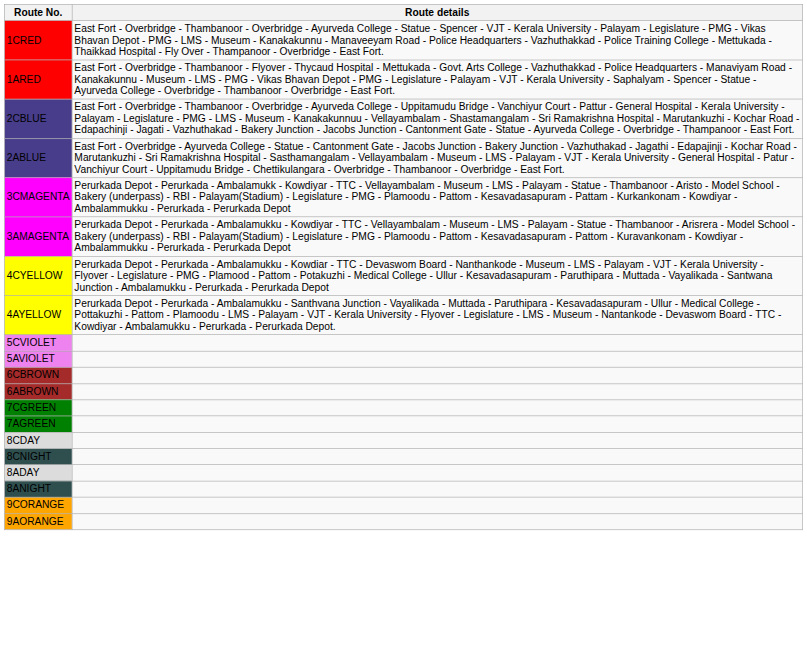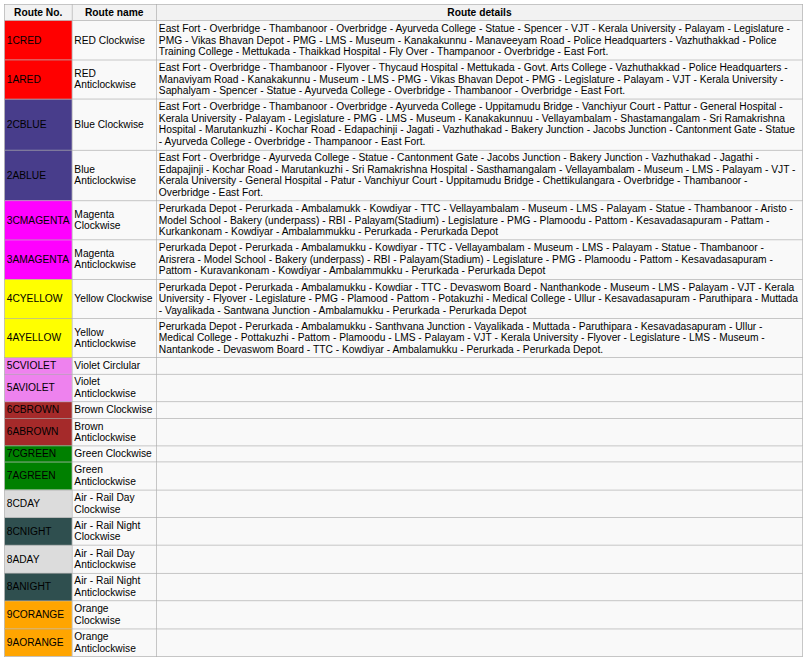 <table class="wikitable">
 <tr>
 <th>Route No.</th>
+<th>Route name</th>
 <th>Route details</th>
 </tr>
 <tr>
 <td style="background-color: #ff0000;">1CRED</td>
+<td>RED Clockwise</td>
 <td>East Fort - Overbridge - Thambanoor - Overbridge - Ayurveda College - Statue - Spencer - VJT - Kerala University - Palayam - Legislature - PMG - Vikas Bhavan Depot - PMG - LMS - Museum - Kanakakunnu - Manaveeyam Road - Police Headquarters - Vazhuthakkad - Police Training College - Mettukada - Thaikkad Hospital - Fly Over - Thampanoor - Overbridge - East Fort.</td>
 </tr>
 <tr>
 <td style="background-color: #ff0000;">1ARED</td>
+<td>RED Anticlockwise</td>
 <td>East Fort - Overbridge - Thambanoor - Flyover - Thycaud Hospital - Mettukada - Govt. Arts College - Vazhuthakkad - Police Headquarters - Manaviyam Road - Kanakakunnu - Museum - LMS - PMG - Vikas Bhavan Depot - PMG - Legislature - Palayam - VJT - Kerala University - Saphalyam - Spencer - Statue - Ayurveda College - Overbridge - Thambanoor - Overbridge - East Fort.</td>
 </tr>
 <tr>
 <td style="background-color: #483D8B;">2CBLUE</td>
+<td>Blue Clockwise</td>
 <td>East Fort - Overbridge - Thambanoor - Overbridge - Ayurveda College - Uppitamudu Bridge - Vanchiyur Court - Pattur - General Hospital - Kerala University - Palayam - Legislature - PMG - LMS - Museum - Kanakakunnuu - Vellayambalam - Shastamangalam - Sri Ramakrishna Hospital - Marutankuzhi - Kochar Road - Edapachinji - Jagati - Vazhuthakad - Bakery Junction - Jacobs Junction - Cantonment Gate - Statue - Ayurveda College - Overbridge - Thampanoor - East Fort.</td>
 </tr>
 <tr>
 <td style="background-color: #483D8B;">2ABLUE</td>
+<td>Blue Anticlockwise</td>
 <td>East Fort - Overbridge - Ayurveda College - Statue - Cantonment Gate - Jacobs Junction - Bakery Junction - Vazhuthakad - Jagathi - Edapajinji - Kochar Road - Marutankuzhi - Sri Ramakrishna Hospital - Sasthamangalam - Vellayambalam - Museum - LMS - Palayam - VJT - Kerala University - General Hospital - Patur - Vanchiyur Court - Uppitamudu Bridge - Chettikulangara - Overbridge - Thambanoor - Overbridge - East Fort.</td>
 </tr>
 <tr>
 <td style="background-color:  #FF00FF;">3CMAGENTA</td>
+<td>Magenta Clockwise</td>
 <td>Perurkada Depot - Perurkada - Ambalamukk - Kowdiyar - TTC - Vellayambalam - Museum - LMS - Palayam - Statue - Thambanoor - Aristo - Model School - Bakery (underpass) - RBI - Palayam(Stadium) - Legislature - PMG - Plamoodu - Pattom - Kesavadasapuram - Pattam - Kurkankonam - Kowdiyar - Ambalammukku - Perurkada - Perurkada Depot</td>
 </tr>
 <tr>
 <td style="background-color:  #FF00FF;">3AMAGENTA</td>
+<td>Magenta Anticlockwise</td>
 <td>Perurkada Depot - Perurkada - Ambalamukku - Kowdiyar - TTC - Vellayambalam - Museum - LMS - Palayam - Statue - Thambanoor - Arisrera - Model School - Bakery (underpass) - RBI - Palayam(Stadium) - Legislature - PMG - Plamoodu - Pattom - Kesavadasapuram - Pattom - Kuravankonam - Kowdiyar - Ambalammukku - Perurkada - Perurkada Depot</td>
 </tr>
 <tr>
 <td style="background-color:  #FFFF00;">4CYELLOW</td>
+<td>Yellow Clockwise</td>
 <td>Perurkada Depot - Perurkada - Ambalamukku - Kowdiar - TTC - Devaswom Board - Nanthankode - Museum - LMS - Palayam - VJT - Kerala University - Flyover - Legislature - PMG - Plamood - Pattom - Potakuzhi - Medical College - Ullur - Kesavadasapuram - Paruthipara - Muttada - Vayalikada - Santwana Junction - Ambalamukku - Perurkada - Perurkada Depot</td>
 </tr>
 <tr>
 <td style="background-color:  #FFFF00;">4AYELLOW</td>
+<td>Yellow Anticlockwise</td>
 <td>Perurkada Depot - Perurkada - Ambalamukku - Santhvana Junction - Vayalikada - Muttada - Paruthipara - Kesavadasapuram - Ullur - Medical College - Pottakuzhi - Pattom - Plamoodu - LMS - Palayam - VJT - Kerala University - Flyover - Legislature - LMS - Museum - Nantankode - Devaswom Board - TTC - Kowdiyar - Ambalamukku - Perurkada - Perurkada Depot.</td>
 </tr>
 <tr>
 <td style="background-color:  #EE82EE;">5CVIOLET</td>
+<td>Violet Circlular</td>
 <td></td>
 </tr>
 <tr>
 <td style="background-color:  #EE82EE;">5AVIOLET</td>
+<td>Violet Anticlockwise</td>
 <td></td>
 </tr>
 <tr>
 <td style="background-color:  #A52A2A;">6CBROWN</td>
+<td>Brown Clockwise</td>
 <td></td>
 </tr>
 <tr>
 <td style="background-color:  #A52A2A;">6ABROWN</td>
+<td>Brown Anticlockwise</td>
 <td></td>
 </tr>
 <tr>
 <td style="background-color:  #008000;">7CGREEN</td>
+<td>Green Clockwise</td>
 <td></td>
 </tr>
 <tr>
 <td style="background-color:  #008000;">7AGREEN</td>
+<td>Green Anticlockwise</td>
 <td></td>
 </tr>
 <tr>
 <td style="background-color: #DCDCDC;">8CDAY</td>
+<td>Air - Rail Day Clockwise</td>
 <td></td>
 </tr>
 <tr>
 <td style="background-color: #2F4F4F;">8CNIGHT</td>
+<td>Air - Rail Night Clockwise</td>
 <td></td>
 </tr>
 <tr>
 <td style="background-color: #DCDCDC;">8ADAY</td>
+<td>Air - Rail Day Anticlockwise</td>
 <td></td>
 </tr>
 <tr>
 <td style="background-color: #2F4F4F;">8ANIGHT</td>
+<td>Air - Rail Night Anticlockwise</td>
 <td></td>
 </tr>
 <tr>
 <td style="background-color: #FFA500;">9CORANGE</td>
+<td>Orange Clockwise</td>
 <td></td>
 </tr>
 <tr>
 <td style="background-color:  #FFA500;">9AORANGE</td>
+<td>Orange Anticlockwise</td>
 <td></td>
 </tr>
 </table>
